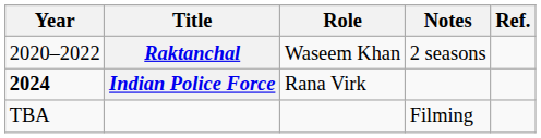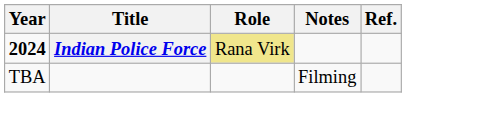 <table class="wikitable sortable plainrowheaders">
 <tr style="background:#ccc; text-align:center;">
 <th scope="col">Year</th>
 <th scope="col">Title</th>
 <th scope="col">Role</th>
 <th scope="col" class="unsortable">Notes</th>
 <th scope="col" class="unsortable">Ref.</th>
 </tr>
 <tr>
-<td>2020–2022</td>
-<th scope="row"><em><a href='#'>Raktanchal</a></em></th>
-<td>Waseem Khan</td>
-<td>2 seasons</td>
-<td></td>
-</tr>
-<tr>
 <td><strong>2024</strong></td>
 <th scope="row"><em><a href='#'>Indian Police Force</a></em></th>
-<td>Rana Virk</td>
+<td style="background: khaki;">Rana Virk</td>
 <td></td>
 <td></td>
 </tr>
 <tr>
 <td>TBA</td>
 <td></td>
 <td></td>
 <td>Filming</td>
 <td></td>
 </tr>
 </table>
